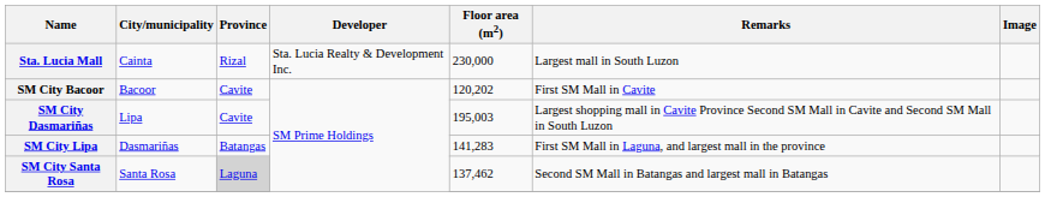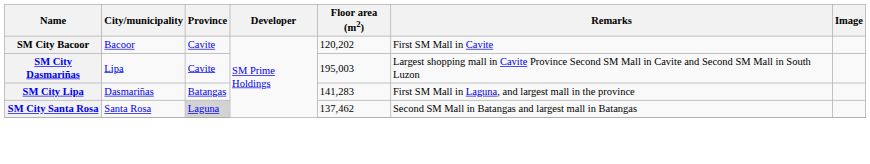 <table class="wikitable sortable plainrowheaders" style="font-size:95%;">
 <tr>
 <th scope="col">Name</th>
 <th scope="col">City/municipality</th>
 <th scope="col">Province</th>
 <th scope="col">Developer</th>
 <th scope="col">Floor area (m<sup>2</sup>)</th>
 <th scope="col" class="unsortable">Remarks</th>
 <th scope="col" class="unsortable">Image</th>
-</tr>
-<tr>
-<th scope="row"><a href='#'>Sta. Lucia Mall</a></th>
-<td><a href='#'>Cainta</a></td>
-<td><a href='#'>Rizal</a></td>
-<td>Sta. Lucia Realty & Development Inc.</td>
-<td>230,000</td>
-<td>Largest mall in South Luzon</td>
-<td></td>
 </tr>
 <tr>
 <th scope="row">SM City Bacoor</th>
 <td><a href='#'>Bacoor</a></td>
 <td><a href='#'>Cavite</a></td>
 <td rowspan="8"><a href='#'>SM Prime Holdings</a></td>
 <td>120,202</td>
 <td>First SM Mall in <a href='#'>Cavite</a></td>
 <td></td>
 </tr>
 <tr>
 <th scope="row"><a href='#'>SM City Dasmariñas</a></th>
 <td><a href='#'>Lipa</a></td>
 <td><a href='#'>Cavite</a></td>
 <td>195,003</td>
 <td>Largest shopping mall in <a href='#'>Cavite</a> Province Second SM Mall in Cavite and Second SM Mall in South Luzon</td>
 <td></td>
 </tr>
 <tr>
 <th scope="row"><a href='#'>SM City Lipa</a></th>
 <td><a href='#'>Dasmariñas</a></td>
 <td><a href='#'>Batangas</a></td>
 <td>141,283</td>
 <td>First SM Mall in <a href='#'>Laguna</a>, and largest mall in the province</td>
 <td></td>
 </tr>
 <tr>
 <th scope="row"><a href='#'>SM City Santa Rosa</a></th>
 <td><a href='#'>Santa Rosa</a></td>
 <td style="background: lightgrey;"><a href='#'>Laguna</a></td>
 <td>137,462</td>
 <td>Second SM Mall in Batangas and largest mall in Batangas</td>
 <td></td>
 </tr>
 <tr>
 </tr>
 </table>
